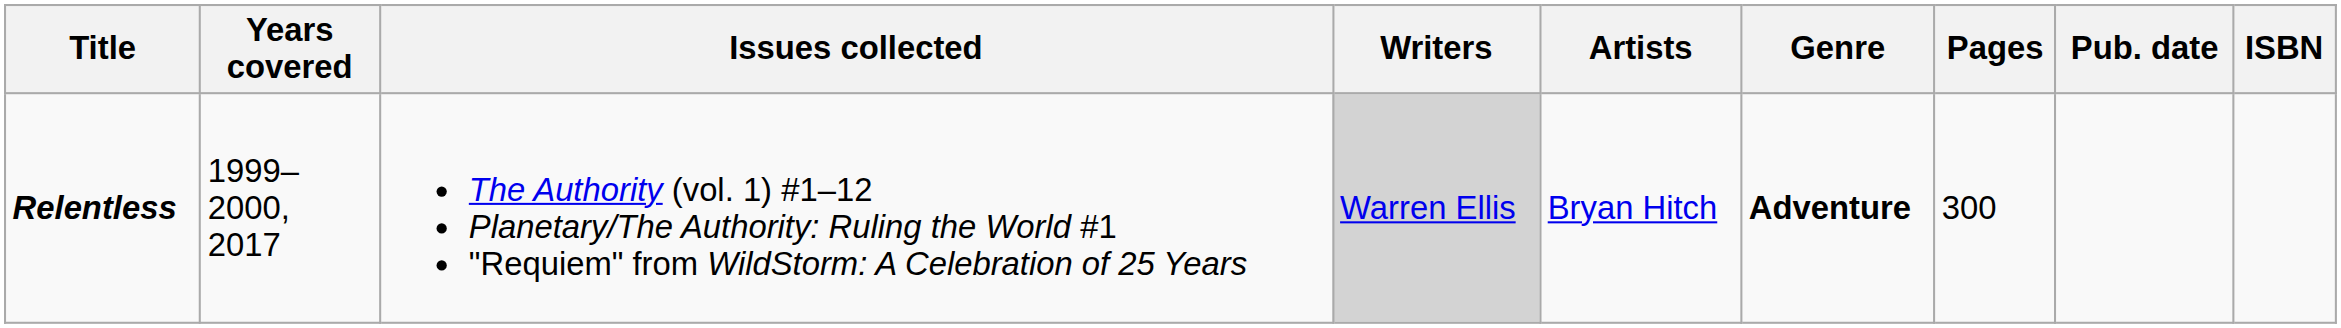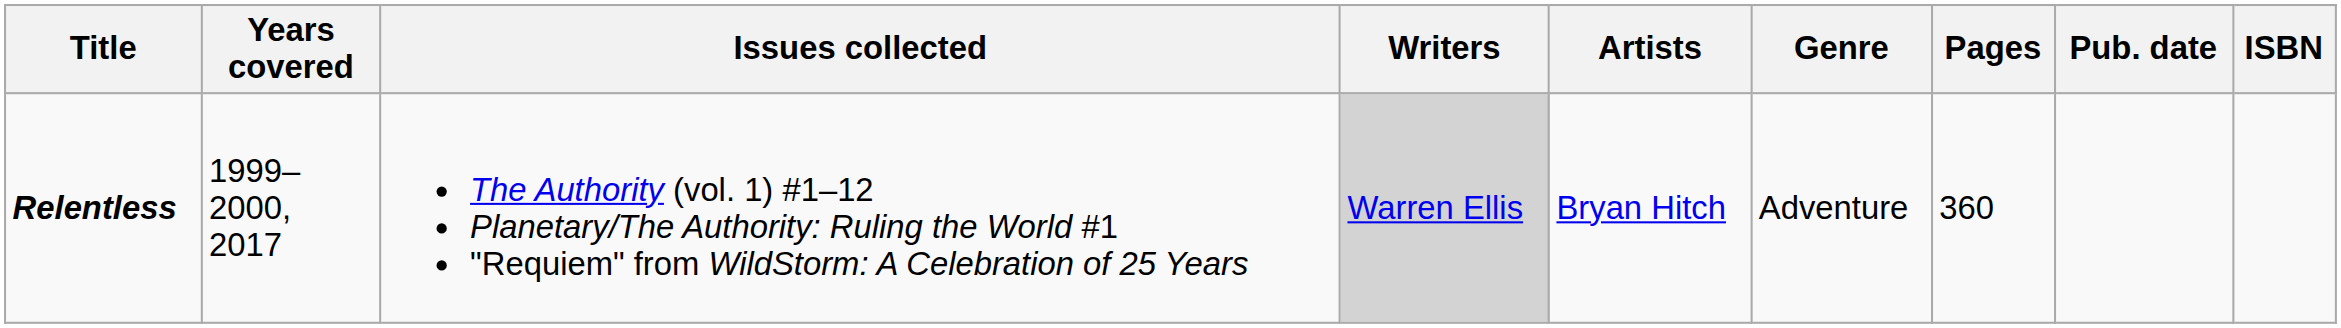 <table class="wikitable sortable" width=90%>
 <tr>
 <th>Title</th>
 <th style="width: 5em;">Years covered</th>
 <th class="unsortable">Issues collected</th>
 <th class="unsortable">Writers</th>
 <th class="unsortable">Artists</th>
 <th>Genre</th>
 <th>Pages</th>
 <th>Pub. date</th>
 <th class="unsortable">ISBN</th>
 </tr>
 <tr>
 <td><strong><em>Relentless</em></strong></td>
 <td>1999–2000, 2017</td>
 <td><br><ul><li><em><a href='#'>The Authority</a></em> (vol. 1) #1–12</li><li><em>Planetary/The Authority: Ruling the World</em> #1</li><li>"Requiem" from <em>WildStorm: A Celebration of 25 Years</em></li></ul></td>
 <td style="background: lightgrey;"><a href='#'>Warren Ellis</a></td>
 <td><a href='#'>Bryan Hitch</a></td>
-<td><strong>Adventure</strong></td>
-<td>300</td>
+<td>Adventure</td>
+<td>360</td>
 <td></td>
 <td></td>
 </tr>
 </table>
